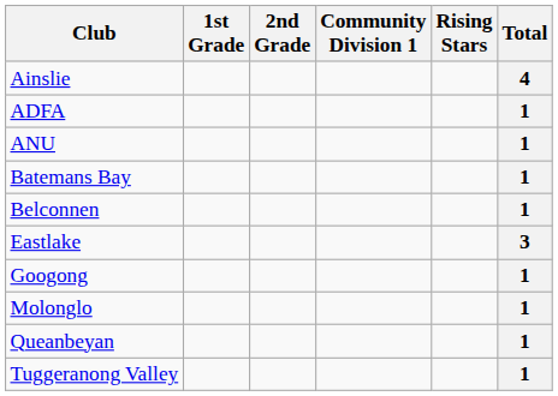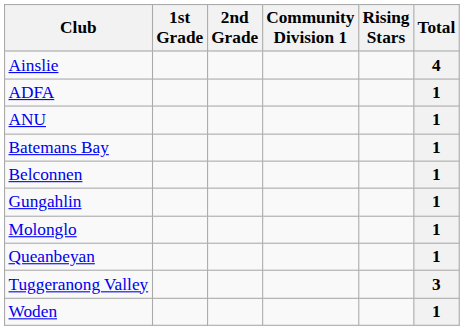 <table class="wikitable sortable">
 <tr>
 <th>Club</th>
 <th>1st<br>Grade</th>
 <th>2nd<br>Grade</th>
 <th>Community<br>Division 1</th>
 <th>Rising<br>Stars</th>
 <th>Total</th>
 </tr>
 <tr>
 <td><a href='#'>Ainslie</a></td>
 <td></td>
 <td></td>
 <td></td>
 <td></td>
 <th>4</th>
 </tr>
 <tr>
 <td><a href='#'>ADFA</a></td>
 <td></td>
 <td></td>
 <td></td>
 <td></td>
 <th>1</th>
 </tr>
 <tr>
 <td><a href='#'>ANU</a></td>
 <td></td>
 <td></td>
 <td></td>
 <td></td>
 <th>1</th>
 </tr>
 <tr>
 <td><a href='#'>Batemans Bay</a></td>
 <td></td>
 <td></td>
 <td></td>
 <td></td>
 <th>1</th>
 </tr>
 <tr>
 <td><a href='#'>Belconnen</a></td>
 <td></td>
 <td></td>
 <td></td>
 <td></td>
 <th>1</th>
 </tr>
 <tr>
-<td><a href='#'>Eastlake</a></td>
-<td></td>
-<td></td>
-<td></td>
-<td></td>
-<th>3</th>
-</tr>
-<tr>
-<td><a href='#'>Googong</a></td>
+<td><a href='#'>Gungahlin</a></td>
 <td></td>
 <td></td>
 <td></td>
 <td></td>
 <th>1</th>
 </tr>
 <tr>
 <td><a href='#'>Molonglo</a></td>
 <td></td>
 <td></td>
 <td></td>
 <td></td>
 <th>1</th>
 </tr>
 <tr>
 <td><a href='#'>Queanbeyan</a></td>
 <td></td>
 <td></td>
 <td></td>
 <td></td>
 <th>1</th>
 </tr>
 <tr>
 <td><a href='#'>Tuggeranong Valley</a></td>
 <td></td>
 <td></td>
 <td></td>
 <td></td>
+<th>3</th>
+</tr>
+<tr>
+<td><a href='#'>Woden</a></td>
+<td></td>
+<td></td>
+<td></td>
+<td></td>
 <th>1</th>
 </tr>
 </table>
